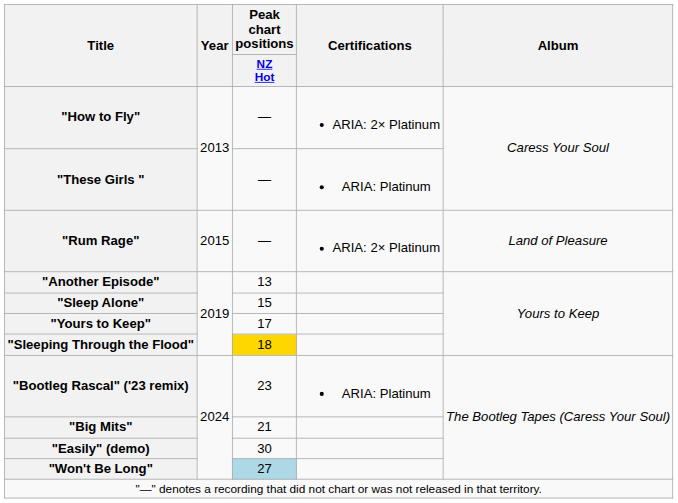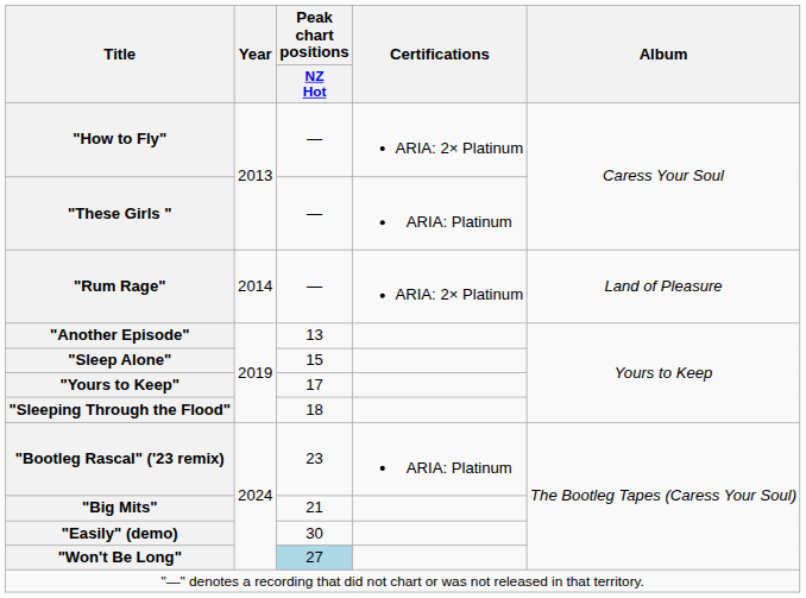 <table class="wikitable plainrowheaders" style="text-align:center;">
 <tr>
 <th scope="col" rowspan="2">Title</th>
 <th scope="col" rowspan="2">Year</th>
 <th scope="col" colspan="1">Peak chart positions</th>
 <th scope="col" rowspan="2">Certifications</th>
 <th scope="col" rowspan="2">Album</th>
 </tr>
 <tr>
 <th scope="col" style="width:2.2em;font-size:90%;"><a href='#'>NZ<br>Hot</a><br></th>
 </tr>
 <tr>
 <th scope="row">"How to Fly"</th>
 <td rowspan=2>2013</td>
 <td>—</td>
 <td><br><ul><li>ARIA: 2× Platinum</li></ul></td>
 <td rowspan=2><em>Caress Your Soul</em></td>
 </tr>
 <tr>
 <th scope="row">"These Girls "</th>
 <td>—</td>
 <td><br><ul><li>ARIA: Platinum</li></ul></td>
 </tr>
 <tr>
 <th scope="row">"Rum Rage"</th>
-<td>2015</td>
+<td>2014</td>
 <td>—</td>
 <td><br><ul><li>ARIA: 2× Platinum</li></ul></td>
 <td><em>Land of Pleasure</em></td>
 </tr>
 <tr>
 <th scope="row">"Another Episode"</th>
 <td rowspan="4">2019</td>
 <td>13</td>
 <td></td>
 <td rowspan="4"><em>Yours to Keep</em></td>
 </tr>
 <tr>
 <th scope="row">"Sleep Alone"</th>
 <td>15</td>
 <td></td>
 </tr>
 <tr>
 <th scope="row">"Yours to Keep"</th>
 <td>17</td>
 <td></td>
 </tr>
 <tr>
 <th scope="row">"Sleeping Through the Flood"</th>
-<td style="background: gold;">18</td>
+<td>18</td>
 <td></td>
 </tr>
 <tr>
 <th scope="row">"Bootleg Rascal" ('23 remix)</th>
 <td rowspan="4">2024</td>
 <td>23</td>
 <td><br><ul><li>ARIA: Platinum</li></ul></td>
 <td rowspan="4"><em>The Bootleg Tapes (Caress Your Soul)</em></td>
 </tr>
 <tr>
 <th scope="row">"Big Mits"</th>
 <td>21</td>
 <td></td>
 </tr>
 <tr>
 <th scope="row">"Easily" (demo)</th>
 <td>30</td>
 <td></td>
 </tr>
 <tr>
 <th scope="row">"Won't Be Long"</th>
 <td style="background: lightblue;">27</td>
 <td></td>
 </tr>
 <tr>
 <td colspan="14" style="font-size:90%">"—" denotes a recording that did not chart or was not released in that territory.</td>
 </tr>
 </table>
